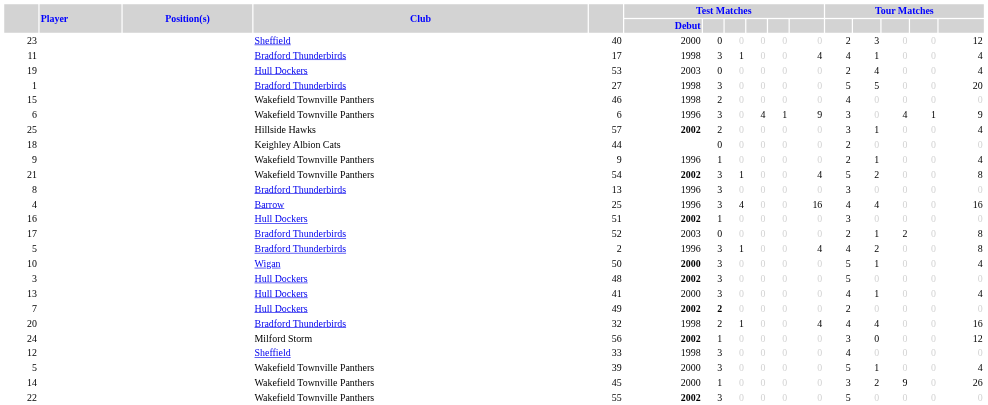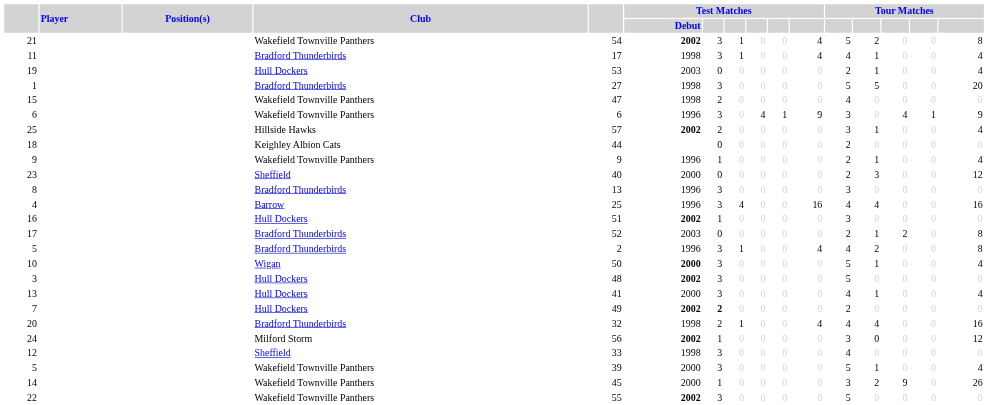 <table class="sortable" border="0" cellspacing="2" cellpadding="2" style="width:100%; text-align:right;">
 <tr style="background:lightgrey; color:blue;">
 <th rowspan=2 class="unsortable"></th>
 <th rowspan=2 align=left>Player</th>
 <th rowspan=2 align=center class="unsortable">Position(s)</th>
 <th rowspan=2 align=center>Club</th>
 <th rowspan=2 class="unsortable"></th>
 <th colspan=6 align=center>Test Matches</th>
 <th colspan=5 align=center>Tour Matches</th>
 </tr>
 <tr style="background:lightgrey; color:blue;">
 <th>Debut</th>
 <th class="unsortable"></th>
 <th class="unsortable"></th>
 <th class="unsortable"></th>
 <th class="unsortable"></th>
 <th class="unsortable"></th>
 <th class="unsortable"></th>
 <th class="unsortable"></th>
 <th class="unsortable"></th>
 <th class="unsortable"></th>
 <th class="unsortable"></th>
 </tr>
 <tr>
-<td>23</td>
+<td>21</td>
 <td align=left></td>
 <td align=center></td>
-<td align=left><a href='#'>Sheffield</a></td>
-<td>40</td>
-<td>2000</td>
-<td>0</td>
+<td align=left>Wakefield Townville Panthers</td>
+<td>54</td>
+<td><strong>2002</strong></td>
+<td>3</td>
+<td>1</td>
 <td style="color:lightgray">0</td>
 <td style="color:lightgray">0</td>
+<td>4</td>
+<td>5</td>
+<td>2</td>
 <td style="color:lightgray">0</td>
 <td style="color:lightgray">0</td>
-<td>2</td>
-<td>3</td>
-<td style="color:lightgray">0</td>
-<td style="color:lightgray">0</td>
-<td>12</td>
+<td>8</td>
 </tr>
 <tr>
 <td>11</td>
 <td align=left></td>
 <td align=center></td>
 <td align=left><a href='#'>Bradford Thunderbirds</a></td>
 <td>17</td>
 <td>1998</td>
 <td>3</td>
 <td>1</td>
 <td style="color:lightgray">0</td>
 <td style="color:lightgray">0</td>
 <td>4</td>
 <td>4</td>
 <td>1</td>
 <td style="color:lightgray">0</td>
 <td style="color:lightgray">0</td>
 <td>4</td>
 </tr>
 <tr>
 <td>19</td>
 <td align=left></td>
 <td align=center></td>
 <td align=left><a href='#'>Hull Dockers</a></td>
 <td>53</td>
 <td>2003</td>
 <td>0</td>
 <td style="color:lightgray">0</td>
 <td style="color:lightgray">0</td>
 <td style="color:lightgray">0</td>
 <td style="color:lightgray">0</td>
 <td>2</td>
-<td>4</td>
+<td>1</td>
 <td style="color:lightgray">0</td>
 <td style="color:lightgray">0</td>
 <td>4</td>
 </tr>
 <tr>
 <td>1</td>
 <td align=left></td>
 <td align=center></td>
 <td align=left><a href='#'>Bradford Thunderbirds</a></td>
 <td>27</td>
 <td>1998</td>
 <td>3</td>
 <td style="color:lightgray">0</td>
 <td style="color:lightgray">0</td>
 <td style="color:lightgray">0</td>
 <td style="color:lightgray">0</td>
 <td>5</td>
 <td>5</td>
 <td style="color:lightgray">0</td>
 <td style="color:lightgray">0</td>
 <td>20</td>
 </tr>
 <tr>
 <td>15</td>
 <td align=left></td>
 <td align=center></td>
 <td align=left>Wakefield Townville Panthers</td>
-<td>46</td>
+<td>47</td>
 <td>1998</td>
 <td>2</td>
 <td style="color:lightgray">0</td>
 <td style="color:lightgray">0</td>
 <td style="color:lightgray">0</td>
 <td style="color:lightgray">0</td>
 <td>4</td>
 <td style="color:lightgray">0</td>
 <td style="color:lightgray">0</td>
 <td style="color:lightgray">0</td>
 <td style="color:lightgray">0</td>
 </tr>
 <tr>
 <td>6</td>
 <td align=left></td>
 <td align=center></td>
 <td align=left>Wakefield Townville Panthers</td>
 <td>6</td>
 <td>1996</td>
 <td>3</td>
 <td style="color:lightgray">0</td>
 <td>4</td>
 <td>1</td>
 <td>9</td>
 <td>3</td>
 <td style="color:lightgray">0</td>
 <td>4</td>
 <td>1</td>
 <td>9</td>
 </tr>
 <tr>
 <td>25</td>
 <td align=left></td>
 <td align=center></td>
 <td align=left>Hillside Hawks</td>
 <td>57</td>
 <td><strong>2002</strong></td>
 <td>2</td>
 <td style="color:lightgray">0</td>
 <td style="color:lightgray">0</td>
 <td style="color:lightgray">0</td>
 <td style="color:lightgray">0</td>
 <td>3</td>
 <td>1</td>
 <td style="color:lightgray">0</td>
 <td style="color:lightgray">0</td>
 <td>4</td>
 </tr>
 <tr>
 <td>18</td>
 <td align=left></td>
 <td align=center></td>
 <td align=left>Keighley Albion Cats</td>
 <td>44</td>
 <td></td>
 <td>0</td>
 <td style="color:lightgray">0</td>
 <td style="color:lightgray">0</td>
 <td style="color:lightgray">0</td>
 <td style="color:lightgray">0</td>
 <td>2</td>
 <td style="color:lightgray">0</td>
 <td style="color:lightgray">0</td>
 <td style="color:lightgray">0</td>
 <td style="color:lightgray">0</td>
 </tr>
 <tr>
 <td>9</td>
 <td align=left></td>
 <td align=center></td>
 <td align=left>Wakefield Townville Panthers</td>
 <td>9</td>
 <td>1996</td>
 <td>1</td>
 <td style="color:lightgray">0</td>
 <td style="color:lightgray">0</td>
 <td style="color:lightgray">0</td>
 <td style="color:lightgray">0</td>
 <td>2</td>
 <td>1</td>
 <td style="color:lightgray">0</td>
 <td style="color:lightgray">0</td>
 <td>4</td>
 </tr>
 <tr>
-<td>21</td>
+<td>23</td>
 <td align=left></td>
 <td align=center></td>
-<td align=left>Wakefield Townville Panthers</td>
-<td>54</td>
-<td><strong>2002</strong></td>
-<td>3</td>
-<td>1</td>
+<td align=left><a href='#'>Sheffield</a></td>
+<td>40</td>
+<td>2000</td>
+<td>0</td>
 <td style="color:lightgray">0</td>
 <td style="color:lightgray">0</td>
-<td>4</td>
-<td>5</td>
-<td>2</td>
 <td style="color:lightgray">0</td>
 <td style="color:lightgray">0</td>
-<td>8</td>
+<td>2</td>
+<td>3</td>
+<td style="color:lightgray">0</td>
+<td style="color:lightgray">0</td>
+<td>12</td>
 </tr>
 <tr>
 <td>8</td>
 <td align=left></td>
 <td align=center></td>
 <td align=left><a href='#'>Bradford Thunderbirds</a></td>
 <td>13</td>
 <td>1996</td>
 <td>3</td>
 <td style="color:lightgray">0</td>
 <td style="color:lightgray">0</td>
 <td style="color:lightgray">0</td>
 <td style="color:lightgray">0</td>
 <td>3</td>
 <td style="color:lightgray">0</td>
 <td style="color:lightgray">0</td>
 <td style="color:lightgray">0</td>
 <td style="color:lightgray">0</td>
 </tr>
 <tr>
 <td>4</td>
 <td align=left></td>
 <td align=center></td>
 <td align=left><a href='#'>Barrow</a></td>
 <td>25</td>
 <td>1996</td>
 <td>3</td>
 <td>4</td>
 <td style="color:lightgray">0</td>
 <td style="color:lightgray">0</td>
 <td>16</td>
 <td>4</td>
 <td>4</td>
 <td style="color:lightgray">0</td>
 <td style="color:lightgray">0</td>
 <td>16</td>
 </tr>
 <tr>
 <td>16</td>
 <td align=left></td>
 <td align=center></td>
 <td align=left><a href='#'>Hull Dockers</a></td>
 <td>51</td>
 <td><strong>2002</strong></td>
 <td>1</td>
 <td style="color:lightgray">0</td>
 <td style="color:lightgray">0</td>
 <td style="color:lightgray">0</td>
 <td style="color:lightgray">0</td>
 <td>3</td>
 <td style="color:lightgray">0</td>
 <td style="color:lightgray">0</td>
 <td style="color:lightgray">0</td>
 <td style="color:lightgray">0</td>
 </tr>
 <tr>
 <td>17</td>
 <td align=left></td>
 <td align=center></td>
 <td align=left><a href='#'>Bradford Thunderbirds</a></td>
 <td>52</td>
 <td>2003</td>
 <td>0</td>
 <td style="color:lightgray">0</td>
 <td style="color:lightgray">0</td>
 <td style="color:lightgray">0</td>
 <td style="color:lightgray">0</td>
 <td>2</td>
 <td>1</td>
 <td>2</td>
 <td style="color:lightgray">0</td>
 <td>8</td>
 </tr>
 <tr>
 <td>5</td>
 <td align=left></td>
 <td align=center></td>
 <td align=left><a href='#'>Bradford Thunderbirds</a></td>
 <td>2</td>
 <td>1996</td>
 <td>3</td>
 <td>1</td>
 <td style="color:lightgray">0</td>
 <td style="color:lightgray">0</td>
 <td>4</td>
 <td>4</td>
 <td>2</td>
 <td style="color:lightgray">0</td>
 <td style="color:lightgray">0</td>
 <td>8</td>
 </tr>
 <tr>
 <td>10</td>
 <td align=left></td>
 <td align=center></td>
 <td align=left><a href='#'>Wigan</a></td>
 <td>50</td>
 <td><strong>2000</strong></td>
 <td>3</td>
 <td style="color:lightgray">0</td>
 <td style="color:lightgray">0</td>
 <td style="color:lightgray">0</td>
 <td style="color:lightgray">0</td>
 <td>5</td>
 <td>1</td>
 <td style="color:lightgray">0</td>
 <td style="color:lightgray">0</td>
 <td>4</td>
 </tr>
 <tr>
 <td>3</td>
 <td align=left></td>
 <td align=center></td>
 <td align=left><a href='#'>Hull Dockers</a></td>
 <td>48</td>
 <td><strong>2002</strong></td>
 <td>3</td>
 <td style="color:lightgray">0</td>
 <td style="color:lightgray">0</td>
 <td style="color:lightgray">0</td>
 <td style="color:lightgray">0</td>
 <td>5</td>
 <td style="color:lightgray">0</td>
 <td style="color:lightgray">0</td>
 <td style="color:lightgray">0</td>
 <td style="color:lightgray">0</td>
 </tr>
 <tr>
 <td>13</td>
 <td align=left></td>
 <td align=center></td>
 <td align=left><a href='#'>Hull Dockers</a></td>
 <td>41</td>
 <td>2000</td>
 <td>3</td>
 <td style="color:lightgray">0</td>
 <td style="color:lightgray">0</td>
 <td style="color:lightgray">0</td>
 <td style="color:lightgray">0</td>
 <td>4</td>
 <td>1</td>
 <td style="color:lightgray">0</td>
 <td style="color:lightgray">0</td>
 <td>4</td>
 </tr>
 <tr>
 <td>7</td>
 <td align=left></td>
 <td align=center></td>
 <td align=left><a href='#'>Hull Dockers</a></td>
 <td>49</td>
 <td><strong>2002</strong></td>
 <td><strong>2</strong></td>
 <td style="color:lightgray">0</td>
 <td style="color:lightgray">0</td>
 <td style="color:lightgray">0</td>
 <td style="color:lightgray">0</td>
 <td>2</td>
 <td style="color:lightgray">0</td>
 <td style="color:lightgray">0</td>
 <td style="color:lightgray">0</td>
 <td style="color:lightgray">0</td>
 </tr>
 <tr>
 <td>20</td>
 <td align=left></td>
 <td align=center></td>
 <td align=left><a href='#'>Bradford Thunderbirds</a></td>
 <td>32</td>
 <td>1998</td>
 <td>2</td>
 <td>1</td>
 <td style="color:lightgray">0</td>
 <td style="color:lightgray">0</td>
 <td>4</td>
 <td>4</td>
 <td>4</td>
 <td style="color:lightgray">0</td>
 <td style="color:lightgray">0</td>
 <td>16</td>
 </tr>
 <tr>
 <td>24</td>
 <td align=left></td>
 <td align=center></td>
 <td align=left>Milford Storm</td>
 <td>56</td>
 <td><strong>2002</strong></td>
 <td>1</td>
 <td style="color:lightgray">0</td>
 <td style="color:lightgray">0</td>
 <td style="color:lightgray">0</td>
 <td style="color:lightgray">0</td>
 <td>3</td>
 <td>0</td>
 <td style="color:lightgray">0</td>
 <td style="color:lightgray">0</td>
 <td>12</td>
 </tr>
 <tr>
 <td>12</td>
 <td align=left></td>
 <td align=center></td>
 <td align=left><a href='#'>Sheffield</a></td>
 <td>33</td>
 <td>1998</td>
 <td>3</td>
 <td style="color:lightgray">0</td>
 <td style="color:lightgray">0</td>
 <td style="color:lightgray">0</td>
 <td style="color:lightgray">0</td>
 <td>4</td>
 <td style="color:lightgray">0</td>
 <td style="color:lightgray">0</td>
 <td style="color:lightgray">0</td>
 <td style="color:lightgray">0</td>
 </tr>
 <tr>
 <td>5</td>
 <td align=left></td>
 <td align=center></td>
 <td align=left>Wakefield Townville Panthers</td>
 <td>39</td>
 <td>2000</td>
 <td>3</td>
 <td style="color:lightgray">0</td>
 <td style="color:lightgray">0</td>
 <td style="color:lightgray">0</td>
 <td style="color:lightgray">0</td>
 <td>5</td>
 <td>1</td>
 <td style="color:lightgray">0</td>
 <td style="color:lightgray">0</td>
 <td>4</td>
 </tr>
 <tr>
 <td>14</td>
 <td align=left></td>
 <td align=center></td>
 <td align=left>Wakefield Townville Panthers</td>
 <td>45</td>
 <td>2000</td>
 <td>1</td>
 <td style="color:lightgray">0</td>
 <td style="color:lightgray">0</td>
 <td style="color:lightgray">0</td>
 <td style="color:lightgray">0</td>
 <td>3</td>
 <td>2</td>
 <td>9</td>
 <td style="color:lightgray">0</td>
 <td>26</td>
 </tr>
 <tr>
 <td>22</td>
 <td align=left></td>
 <td align=center></td>
 <td align=left>Wakefield Townville Panthers</td>
 <td>55</td>
 <td><strong>2002</strong></td>
 <td>3</td>
 <td style="color:lightgray">0</td>
 <td style="color:lightgray">0</td>
 <td style="color:lightgray">0</td>
 <td style="color:lightgray">0</td>
 <td>5</td>
 <td style="color:lightgray">0</td>
 <td style="color:lightgray">0</td>
 <td style="color:lightgray">0</td>
 <td style="color:lightgray">0</td>
 </tr>
 </table>
